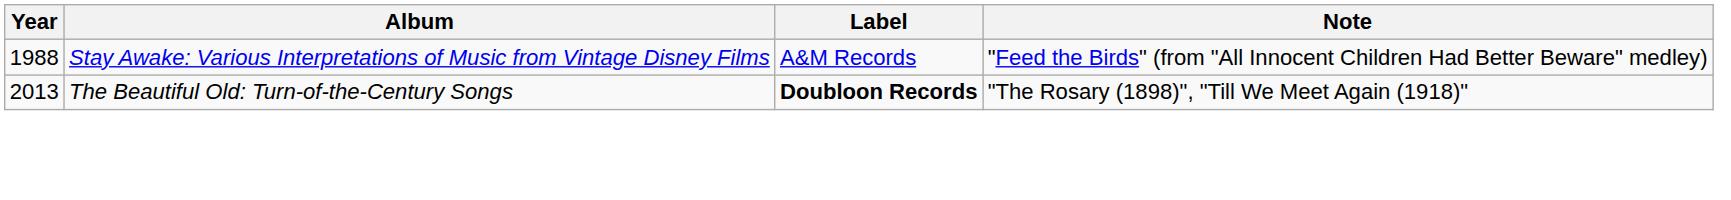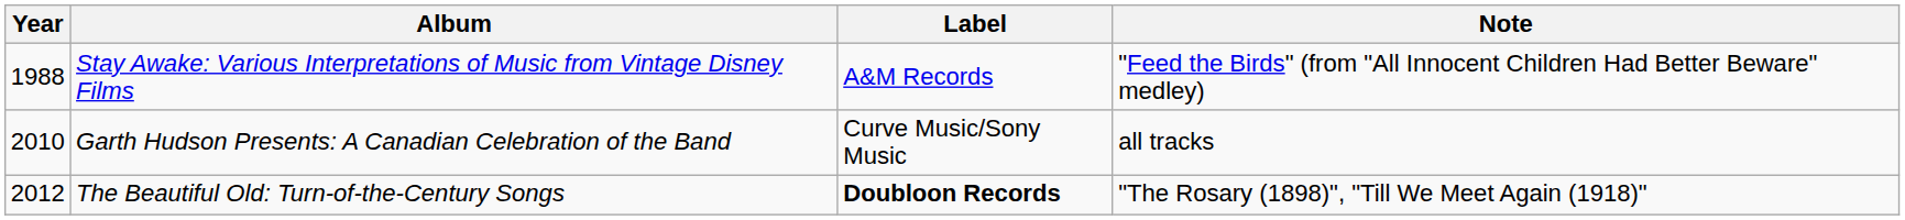 <table class="wikitable">
 <tr>
 <th scope="col">Year</th>
 <th scope="col">Album</th>
 <th scope="col">Label</th>
 <th scope="col">Note</th>
 </tr>
 <tr>
 <td>1988</td>
 <td scope="row"><em><a href='#'>Stay Awake: Various Interpretations of Music from Vintage Disney Films</a></em></td>
 <td><a href='#'>A&M Records</a></td>
 <td>"<a href='#'>Feed the Birds</a>" (from "All Innocent Children Had Better Beware" medley)</td>
 </tr>
 <tr>
-<td>2013</td>
+<td>2010</td>
+<td><em>Garth Hudson Presents: A Canadian Celebration of the Band</em></td>
+<td>Curve Music/Sony Music</td>
+<td>all tracks</td>
+</tr>
+<tr>
+<td>2012</td>
 <td scope="row"><em>The Beautiful Old: Turn-of-the-Century Songs</em></td>
 <td><strong>Doubloon Records</strong></td>
 <td>"The Rosary (1898)", "Till We Meet Again (1918)"</td>
 </tr>
 </table>
